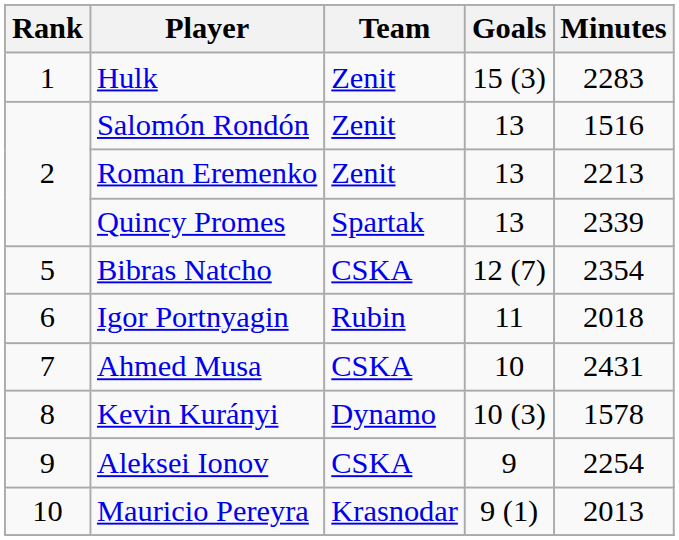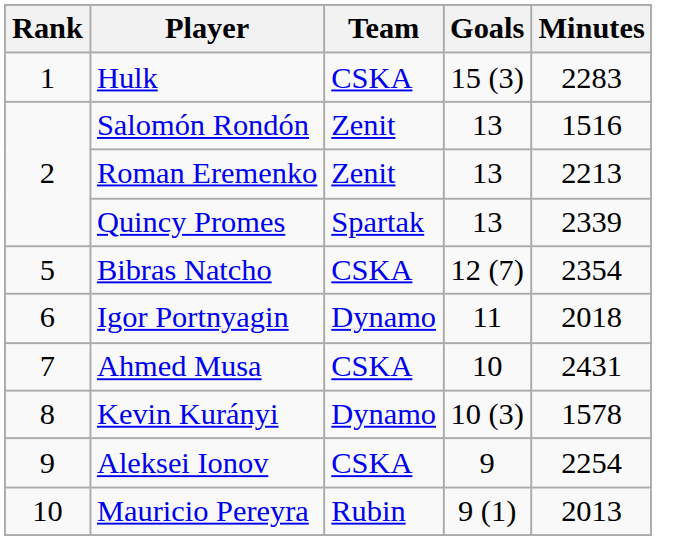 <table class="wikitable">
 <tr>
 <th>Rank</th>
 <th>Player</th>
 <th>Team</th>
 <th>Goals</th>
 <th>Minutes</th>
 </tr>
 <tr>
 <td align=center>1</td>
 <td> <a href='#'>Hulk</a></td>
-<td><a href='#'>Zenit</a></td>
+<td><a href='#'>CSKA</a></td>
 <td align=center>15 (3)</td>
 <td align=center>2283</td>
 </tr>
 <tr>
 <td style="text-align:center;" rowspan="3">2</td>
 <td> <a href='#'>Salomón Rondón</a></td>
 <td><a href='#'>Zenit</a></td>
 <td align=center>13</td>
 <td align=center>1516</td>
 </tr>
 <tr>
 <td> <a href='#'>Roman Eremenko</a></td>
 <td><a href='#'>Zenit</a></td>
 <td align=center>13</td>
 <td align=center>2213</td>
 </tr>
 <tr>
 <td> <a href='#'>Quincy Promes</a></td>
 <td><a href='#'>Spartak</a></td>
 <td align=center>13</td>
 <td align=center>2339</td>
 </tr>
 <tr>
 <td align=center>5</td>
 <td> <a href='#'>Bibras Natcho</a></td>
 <td><a href='#'>CSKA</a></td>
 <td align=center>12 (7)</td>
 <td align=center>2354</td>
 </tr>
 <tr>
 <td align=center>6</td>
 <td> <a href='#'>Igor Portnyagin</a></td>
-<td><a href='#'>Rubin</a></td>
+<td><a href='#'>Dynamo</a></td>
 <td align=center>11</td>
 <td align=center>2018</td>
 </tr>
 <tr>
 <td align=center>7</td>
 <td> <a href='#'>Ahmed Musa</a></td>
 <td><a href='#'>CSKA</a></td>
 <td align=center>10</td>
 <td align=center>2431</td>
 </tr>
 <tr>
 <td align=center>8</td>
 <td> <a href='#'>Kevin Kurányi</a></td>
 <td><a href='#'>Dynamo</a></td>
 <td align=center>10 (3)</td>
 <td align=center>1578</td>
 </tr>
 <tr>
 <td align=center>9</td>
 <td> <a href='#'>Aleksei Ionov</a></td>
 <td><a href='#'>CSKA</a></td>
 <td align=center>9</td>
 <td align=center>2254</td>
 </tr>
 <tr>
 <td align=center>10</td>
 <td> <a href='#'>Mauricio Pereyra</a></td>
-<td><a href='#'>Krasnodar</a></td>
+<td><a href='#'>Rubin</a></td>
 <td align=center>9 (1)</td>
 <td align=center>2013</td>
 </tr>
 </table>
